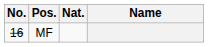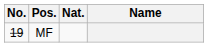 <table class="wikitable sortable plainrowheaders" style="text-align:center">
 <tr>
 <th scope="col">No.</th>
 <th scope="col">Pos.</th>
 <th scope="col">Nat.</th>
 <th width="150" scope="col">Name</th>
 </tr>
 <tr>
-<td><s>16</s> </td>
+<td><s>19</s> </td>
 <td>MF</td>
 <td></td>
 <th scope="row"></th>
 </tr>
 </table>
